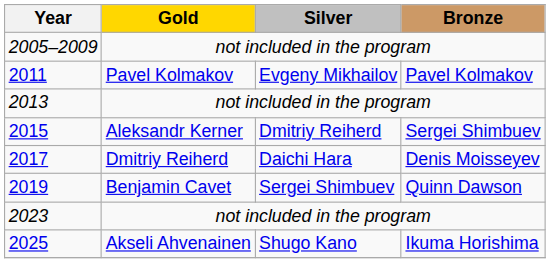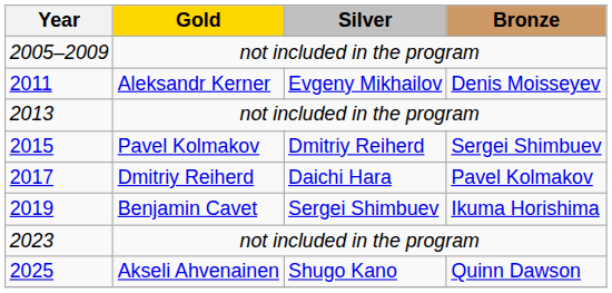 <table class="wikitable">
 <tr>
 <th>Year</th>
 <td align=center bgcolor=gold><strong>Gold</strong></td>
 <td align=center bgcolor=silver><strong>Silver</strong></td>
 <td align=center bgcolor=cc9966><strong>Bronze</strong></td>
 </tr>
 <tr>
 <td><em>2005–2009</em></td>
 <td colspan=3 align=center><em>not included in the program</em></td>
 </tr>
 <tr>
 <td><a href='#'>2011</a></td>
-<td> <a href='#'>Pavel Kolmakov</a></td>
+<td> <a href='#'>Aleksandr Kerner</a></td>
 <td> <a href='#'>Evgeny Mikhailov</a></td>
-<td> <a href='#'>Pavel Kolmakov</a></td>
+<td> <a href='#'>Denis Moisseyev</a></td>
 </tr>
 <tr>
 <td><em>2013</em></td>
 <td colspan=3 align=center><em>not included in the program</em></td>
 </tr>
 <tr>
 <td><a href='#'>2015</a></td>
-<td> <a href='#'>Aleksandr Kerner</a></td>
+<td> <a href='#'>Pavel Kolmakov</a></td>
 <td> <a href='#'>Dmitriy Reiherd</a></td>
 <td> <a href='#'>Sergei Shimbuev</a></td>
 </tr>
 <tr>
 <td><a href='#'>2017</a></td>
 <td> <a href='#'>Dmitriy Reiherd</a></td>
 <td> <a href='#'>Daichi Hara</a></td>
-<td> <a href='#'>Denis Moisseyev</a></td>
+<td> <a href='#'>Pavel Kolmakov</a></td>
 </tr>
 <tr>
 <td><a href='#'>2019</a></td>
 <td> <a href='#'>Benjamin Cavet</a></td>
 <td> <a href='#'>Sergei Shimbuev</a></td>
-<td> <a href='#'>Quinn Dawson</a></td>
+<td> <a href='#'>Ikuma Horishima</a></td>
 </tr>
 <tr>
 <td><em>2023</em></td>
 <td colspan=3 align=center><em>not included in the program</em></td>
 </tr>
 <tr>
 <td><a href='#'>2025</a></td>
 <td> <a href='#'>Akseli Ahvenainen</a></td>
 <td> <a href='#'>Shugo Kano</a></td>
-<td> <a href='#'>Ikuma Horishima</a></td>
+<td> <a href='#'>Quinn Dawson</a></td>
 </tr>
 <tr>
 </tr>
 </table>
